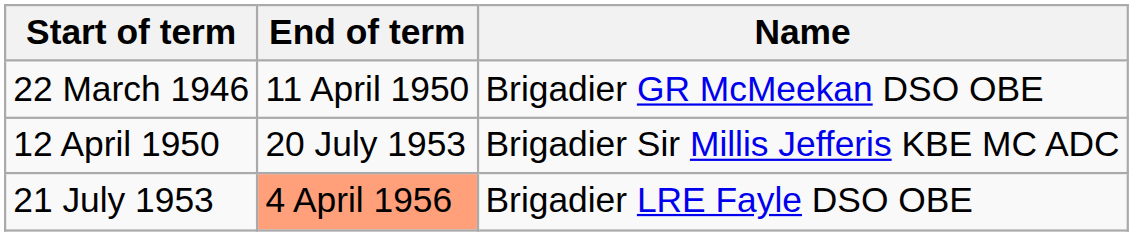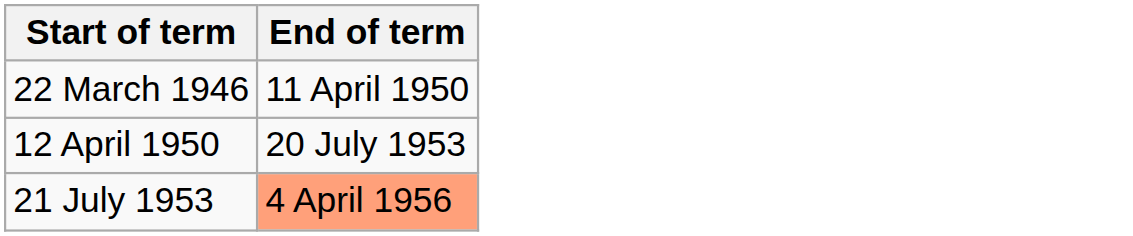 <table class="wikitable">
 <tr>
 <th>Start of term</th>
 <th>End of term</th>
-<th>Name</th>
 </tr>
 <tr>
 <td>22 March 1946</td>
 <td>11 April 1950</td>
-<td>Brigadier <a href='#'>GR McMeekan</a> DSO OBE</td>
 </tr>
 <tr>
 <td>12 April 1950</td>
 <td>20 July 1953</td>
-<td>Brigadier Sir <a href='#'>Millis Jefferis</a> KBE MC ADC</td>
 </tr>
 <tr>
 <td>21 July 1953</td>
 <td style="background: lightsalmon;">4 April 1956</td>
-<td>Brigadier <a href='#'>LRE Fayle</a> DSO OBE</td>
 </tr>
 </table>
